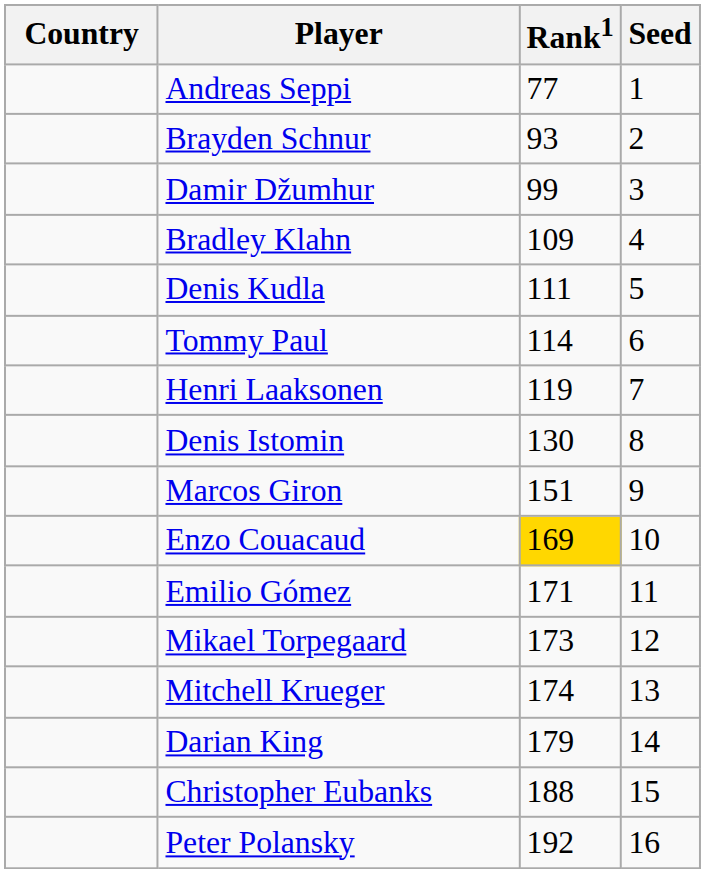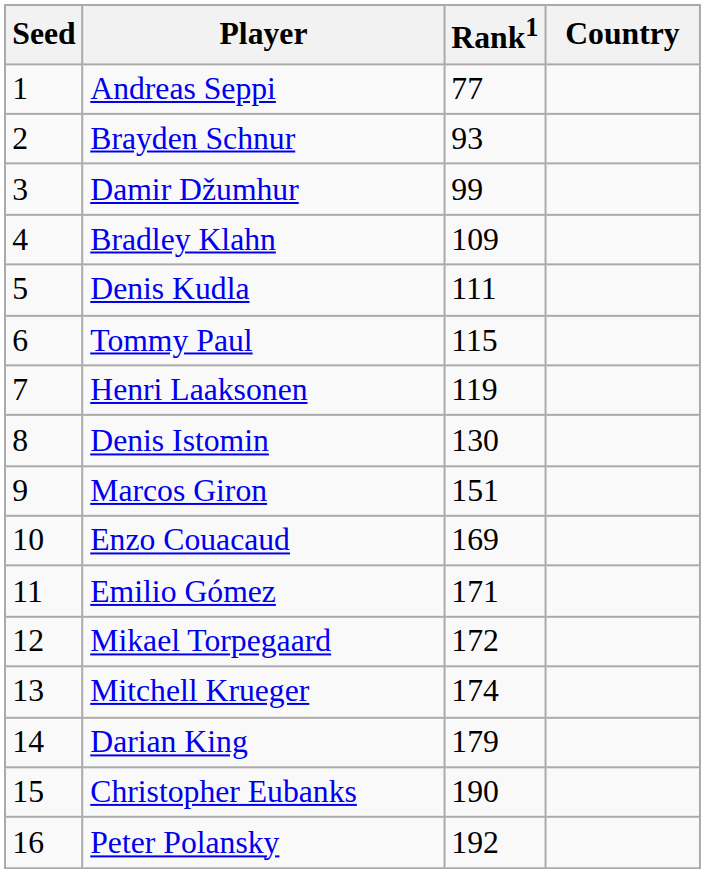 <table class="sortable wikitable">
 <tr>
-<th width="70">Country</th>
+<th>Seed</th>
 <th width="175">Player</th>
 <th>Rank<sup>1</sup></th>
-<th>Seed</th>
+<th width="70">Country</th>
 </tr>
 <tr>
-<td></td>
+<td>1</td>
 <td><a href='#'>Andreas Seppi</a></td>
 <td>77</td>
-<td>1</td>
+<td></td>
 </tr>
 <tr>
-<td></td>
+<td>2</td>
 <td><a href='#'>Brayden Schnur</a></td>
 <td>93</td>
-<td>2</td>
+<td></td>
 </tr>
 <tr>
-<td></td>
+<td>3</td>
 <td><a href='#'>Damir Džumhur</a></td>
 <td>99</td>
-<td>3</td>
+<td></td>
 </tr>
 <tr>
-<td></td>
+<td>4</td>
 <td><a href='#'>Bradley Klahn</a></td>
 <td>109</td>
-<td>4</td>
+<td></td>
 </tr>
 <tr>
-<td></td>
+<td>5</td>
 <td><a href='#'>Denis Kudla</a></td>
 <td>111</td>
-<td>5</td>
+<td></td>
 </tr>
 <tr>
+<td>6</td>
+<td><a href='#'>Tommy Paul</a></td>
+<td>115</td>
 <td></td>
-<td><a href='#'>Tommy Paul</a></td>
-<td>114</td>
-<td>6</td>
 </tr>
 <tr>
-<td></td>
+<td>7</td>
 <td><a href='#'>Henri Laaksonen</a></td>
 <td>119</td>
-<td>7</td>
+<td></td>
 </tr>
 <tr>
-<td></td>
+<td>8</td>
 <td><a href='#'>Denis Istomin</a></td>
 <td>130</td>
-<td>8</td>
+<td></td>
 </tr>
 <tr>
-<td></td>
+<td>9</td>
 <td><a href='#'>Marcos Giron</a></td>
 <td>151</td>
-<td>9</td>
+<td></td>
 </tr>
 <tr>
+<td>10</td>
+<td><a href='#'>Enzo Couacaud</a></td>
+<td>169</td>
 <td></td>
-<td><a href='#'>Enzo Couacaud</a></td>
-<td style="background: gold;">169</td>
-<td>10</td>
 </tr>
 <tr>
-<td></td>
+<td>11</td>
 <td><a href='#'>Emilio Gómez</a></td>
 <td>171</td>
-<td>11</td>
+<td></td>
 </tr>
 <tr>
+<td>12</td>
+<td><a href='#'>Mikael Torpegaard</a></td>
+<td>172</td>
 <td></td>
-<td><a href='#'>Mikael Torpegaard</a></td>
-<td>173</td>
-<td>12</td>
 </tr>
 <tr>
-<td></td>
+<td>13</td>
 <td><a href='#'>Mitchell Krueger</a></td>
 <td>174</td>
-<td>13</td>
+<td></td>
 </tr>
 <tr>
-<td></td>
+<td>14</td>
 <td><a href='#'>Darian King</a></td>
 <td>179</td>
-<td>14</td>
+<td></td>
 </tr>
 <tr>
+<td>15</td>
+<td><a href='#'>Christopher Eubanks</a></td>
+<td>190</td>
 <td></td>
-<td><a href='#'>Christopher Eubanks</a></td>
-<td>188</td>
-<td>15</td>
 </tr>
 <tr>
-<td></td>
+<td>16</td>
 <td><a href='#'>Peter Polansky</a></td>
 <td>192</td>
-<td>16</td>
+<td></td>
 </tr>
 </table>
